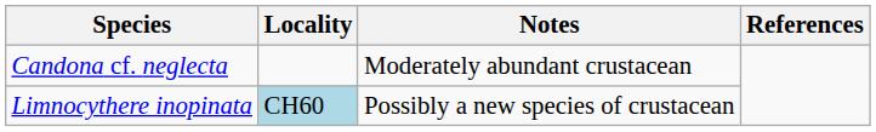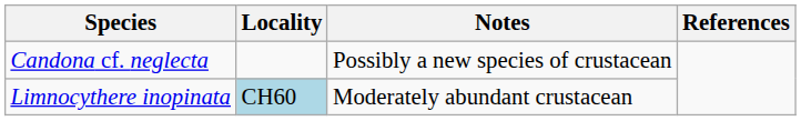 <table class="wikitable">
 <tr>
 <th>Species</th>
 <th>Locality</th>
 <th>Notes</th>
 <th>References</th>
 </tr>
 <tr>
 <td><a href='#'><em>Candona</em> cf. <em>neglecta</em></a></td>
 <td></td>
-<td>Moderately abundant crustacean</td>
+<td>Possibly a new species of crustacean</td>
 <td rowspan="2"></td>
 </tr>
 <tr>
 <td><em><a href='#'>Limnocythere inopinata</a></em></td>
 <td style="background: lightblue;">CH60</td>
-<td>Possibly a new species of crustacean</td>
+<td>Moderately abundant crustacean</td>
 </tr>
 </table>
